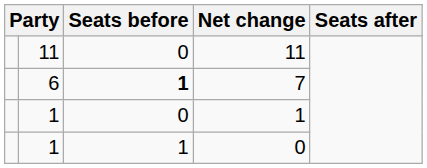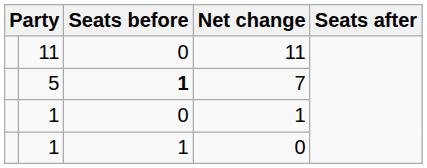 <table class=wikitable style="text-align:right">
 <tr>
 <th colspan="2">Party</th>
 <th>Seats before</th>
 <th>Net change</th>
 <th>Seats after</th>
 </tr>
 <tr>
 <td></td>
 <td>11</td>
 <td> 0</td>
 <td>11</td>
 </tr>
 <tr>
 <td></td>
-<td>6</td>
+<td>5</td>
 <td><strong> 1</strong></td>
 <td>7</td>
 </tr>
 <tr>
 <td></td>
 <td>1</td>
 <td> 0</td>
 <td>1</td>
 </tr>
 <tr>
 <td></td>
 <td>1</td>
 <td> 1</td>
 <td>0</td>
 </tr>
 </table>
